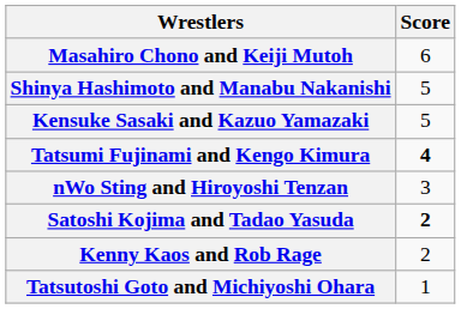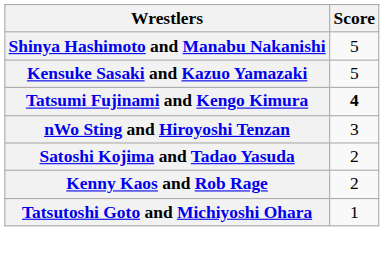 <table class="wikitable" style="margin: 1em auto 1em auto;text-align:center">
 <tr>
 <th>Wrestlers</th>
 <th>Score</th>
-</tr>
-<tr>
-<th><a href='#'>Masahiro Chono</a> and <a href='#'>Keiji Mutoh</a></th>
-<td>6</td>
 </tr>
 <tr>
 <th><a href='#'>Shinya Hashimoto</a> and <a href='#'>Manabu Nakanishi</a></th>
 <td>5</td>
 </tr>
 <tr>
 <th><a href='#'>Kensuke Sasaki</a> and <a href='#'>Kazuo Yamazaki</a></th>
 <td>5</td>
 </tr>
 <tr>
 <th><a href='#'>Tatsumi Fujinami</a> and <a href='#'>Kengo Kimura</a></th>
 <td><strong>4</strong></td>
 </tr>
 <tr>
 <th><a href='#'>nWo Sting</a> and <a href='#'>Hiroyoshi Tenzan</a></th>
 <td>3</td>
 </tr>
 <tr>
 <th><a href='#'>Satoshi Kojima</a> and <a href='#'>Tadao Yasuda</a></th>
-<td><strong>2</strong></td>
+<td>2</td>
 </tr>
 <tr>
 <th><a href='#'>Kenny Kaos</a> and <a href='#'>Rob Rage</a></th>
 <td>2</td>
 </tr>
 <tr>
 <th><a href='#'>Tatsutoshi Goto</a> and <a href='#'>Michiyoshi Ohara</a></th>
 <td>1</td>
 </tr>
 </table>
